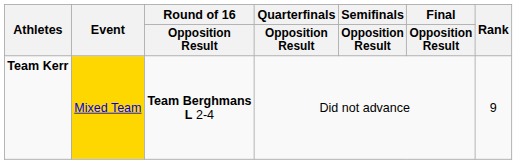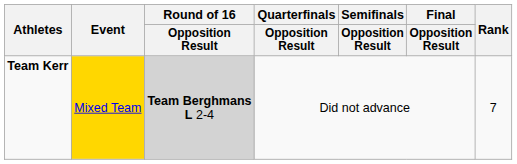 <table class="wikitable" style="font-size:90%">
 <tr>
 <th rowspan="2">Athletes</th>
 <th rowspan="2">Event</th>
 <th>Round of 16</th>
 <th>Quarterfinals</th>
 <th>Semifinals</th>
 <th>Final</th>
 <th rowspan=2>Rank</th>
 </tr>
 <tr style="font-size:95%">
 <th>Opposition<br>Result</th>
 <th>Opposition<br>Result</th>
 <th>Opposition<br>Result</th>
 <th>Opposition<br>Result</th>
 </tr>
 <tr align=center>
 <td align=left><strong>Team Kerr</strong><br><br><br><br><br><br><br></td>
 <td align=left style="background: gold;"><a href='#'>Mixed Team</a></td>
-<td><strong>Team Berghmans</strong> <br> <strong>L</strong> 2-4</td>
+<td style="background: lightgrey;"><strong>Team Berghmans</strong> <br> <strong>L</strong> 2-4</td>
 <td colspan=3>Did not advance</td>
-<td>9</td>
+<td>7</td>
 </tr>
 </table>
